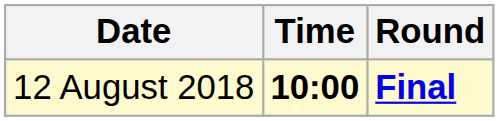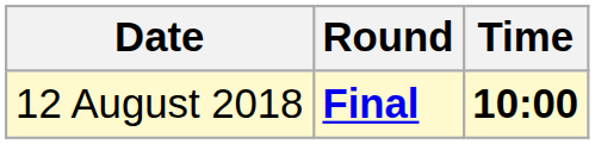 <table class="wikitable">
 <tr>
 <th>Date</th>
+<th>Round</th>
 <th>Time</th>
-<th>Round</th>
 </tr>
 <tr style=background:lemonchiffon>
 <td>12 August 2018</td>
+<td><strong><a href='#'>Final</a></strong></td>
 <td><strong>10:00</strong></td>
-<td><strong><a href='#'>Final</a></strong></td>
 </tr>
 </table>
